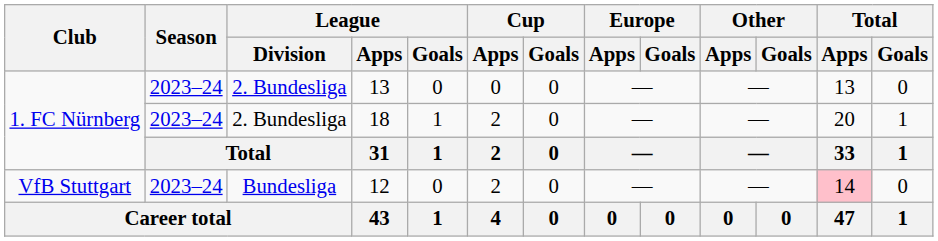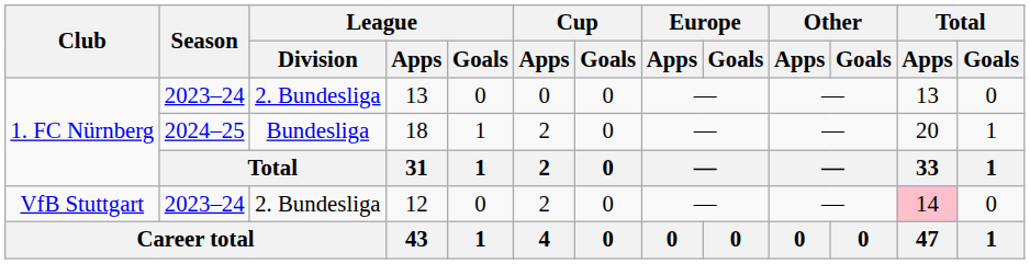 <table class="wikitable" style="text-align:center">
 <tr>
 <th rowspan="2">Club</th>
 <th rowspan="2">Season</th>
 <th colspan="3">League</th>
 <th colspan="2">Cup</th>
 <th colspan="2">Europe</th>
 <th colspan="2">Other</th>
 <th colspan="2">Total</th>
 </tr>
 <tr>
 <th>Division</th>
 <th>Apps</th>
 <th>Goals</th>
 <th>Apps</th>
 <th>Goals</th>
 <th>Apps</th>
 <th>Goals</th>
 <th>Apps</th>
 <th>Goals</th>
 <th>Apps</th>
 <th>Goals</th>
 </tr>
 <tr>
 <td rowspan="3"><a href='#'>1. FC Nürnberg</a></td>
 <td><a href='#'>2023–24</a></td>
 <td><a href='#'>2. Bundesliga</a></td>
 <td>13</td>
 <td>0</td>
 <td>0</td>
 <td>0</td>
 <td colspan="2">—</td>
 <td colspan="2">—</td>
 <td>13</td>
 <td>0</td>
 </tr>
 <tr>
-<td><a href='#'>2023–24</a></td>
-<td>2. Bundesliga</td>
+<td><a href='#'>2024–25</a></td>
+<td><a href='#'>Bundesliga</a></td>
 <td>18</td>
 <td>1</td>
 <td>2</td>
 <td>0</td>
 <td colspan="2">—</td>
 <td colspan="2">—</td>
 <td>20</td>
 <td>1</td>
 </tr>
 <tr>
 <th colspan="2">Total</th>
 <th>31</th>
 <th>1</th>
 <th>2</th>
 <th>0</th>
 <th colspan="2">—</th>
 <th colspan="2">—</th>
 <th>33</th>
 <th>1</th>
 </tr>
 <tr>
 <td><a href='#'>VfB Stuttgart</a></td>
 <td><a href='#'>2023–24</a></td>
-<td><a href='#'>Bundesliga</a></td>
+<td>2. Bundesliga</td>
 <td>12</td>
 <td>0</td>
 <td>2</td>
 <td>0</td>
 <td colspan="2">—</td>
 <td colspan="2">—</td>
 <td style="background: pink;">14</td>
 <td>0</td>
 </tr>
 <tr>
 <th colspan="3">Career total</th>
 <th>43</th>
 <th>1</th>
 <th>4</th>
 <th>0</th>
 <th>0</th>
 <th>0</th>
 <th>0</th>
 <th>0</th>
 <th>47</th>
 <th>1</th>
 </tr>
 </table>
